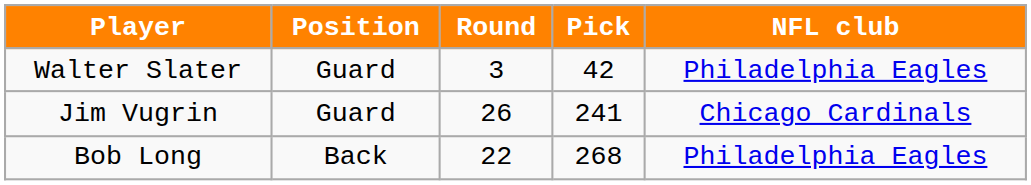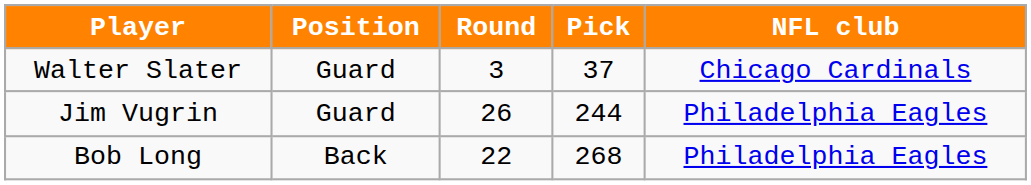 <table class="wikitable" width="80%">
 <tr align="center"  style="background:#FF8200;color:#FFFFFF;">
 <td><strong>Player</strong></td>
 <td><strong>Position</strong></td>
 <td><strong>Round</strong></td>
 <td><strong>Pick</strong></td>
 <td><strong>NFL club</strong></td>
 </tr>
 <tr align="center" bgcolor="">
 <td>Walter Slater</td>
 <td>Guard</td>
 <td>3</td>
-<td>42</td>
-<td><a href='#'>Philadelphia Eagles</a></td>
+<td>37</td>
+<td><a href='#'>Chicago Cardinals</a></td>
 </tr>
 <tr align="center" bgcolor="">
 <td>Jim Vugrin</td>
 <td>Guard</td>
 <td>26</td>
-<td>241</td>
-<td><a href='#'>Chicago Cardinals</a></td>
+<td>244</td>
+<td><a href='#'>Philadelphia Eagles</a></td>
 </tr>
 <tr align="center" bgcolor="">
 <td>Bob Long</td>
 <td>Back</td>
 <td>22</td>
 <td>268</td>
 <td><a href='#'>Philadelphia Eagles</a></td>
 </tr>
 </table>
